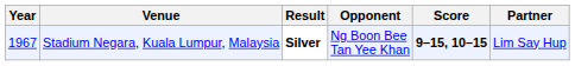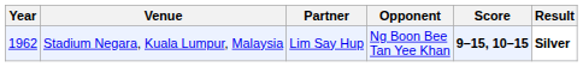 <table class="sortable wikitable" style="font-size: 90%;">
 <tr>
 <th>Year</th>
 <th>Venue</th>
-<th>Result</th>
+<th>Partner</th>
 <th>Opponent</th>
 <th>Score</th>
-<th>Partner</th>
+<th>Result</th>
 </tr>
 <tr style="background:#ECF2FF">
-<td align="center"><a href='#'>1967</a></td>
+<td align="center"><a href='#'>1962</a></td>
 <td><a href='#'>Stadium Negara</a>, <a href='#'>Kuala Lumpur</a>, <a href='#'>Malaysia</a></td>
-<td style="text-align:left; background:white"> <strong>Silver</strong></td>
+<td> <a href='#'>Lim Say Hup</a></td>
 <td> <a href='#'>Ng Boon Bee</a><br> <a href='#'>Tan Yee Khan</a></td>
 <td><strong>9–15, 10–15</strong></td>
-<td> <a href='#'>Lim Say Hup</a></td>
+<td style="text-align:left; background:white"> <strong>Silver</strong></td>
 </tr>
 </table>
